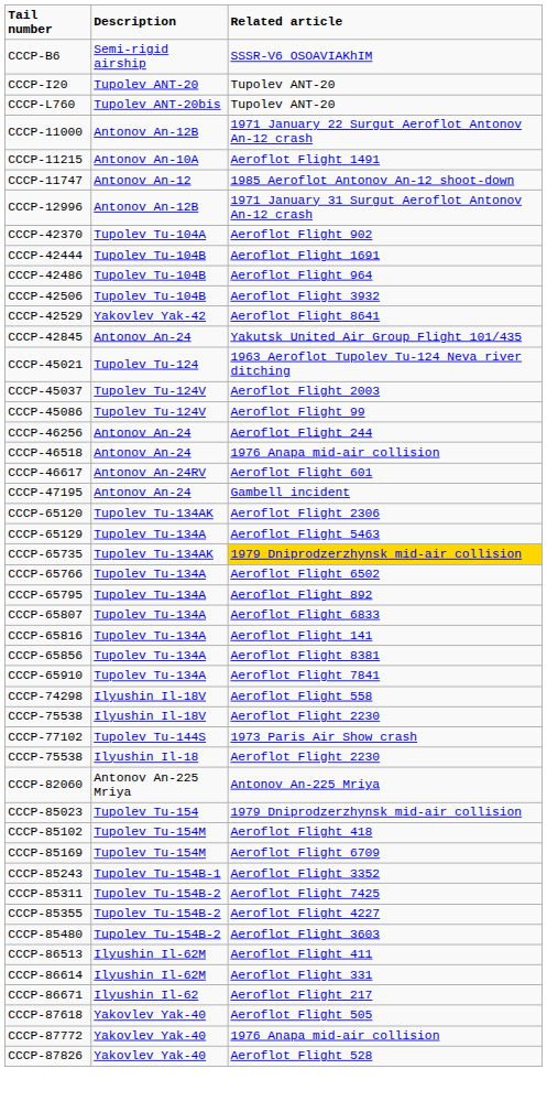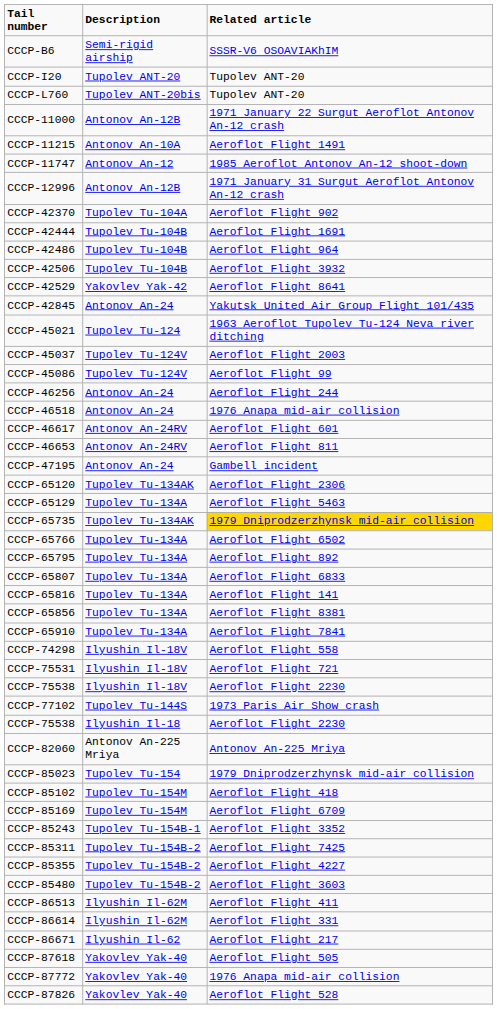 <table class="wikitable" width="90%">
 <tr>
 <td><strong>Tail number</strong></td>
 <td><strong>Description</strong></td>
 <td><strong>Related article</strong></td>
 </tr>
 <tr>
 <td>CCCP-B6</td>
 <td><a href='#'>Semi-rigid airship</a></td>
 <td><a href='#'>SSSR-V6 OSOAVIAKhIM</a></td>
 </tr>
 <tr>
 <td>CCCP-I20</td>
 <td><a href='#'>Tupolev ANT-20</a></td>
 <td>Tupolev ANT-20</td>
 </tr>
 <tr>
 <td>CCCP-L760</td>
 <td><a href='#'>Tupolev ANT-20bis</a></td>
 <td>Tupolev ANT-20</td>
 </tr>
 <tr>
 <td>CCCP-11000</td>
 <td><a href='#'>Antonov An-12B</a></td>
 <td><a href='#'>1971 January 22 Surgut Aeroflot Antonov An-12 crash</a></td>
 </tr>
 <tr>
 <td>CCCP-11215</td>
 <td><a href='#'>Antonov An-10A</a></td>
 <td><a href='#'>Aeroflot Flight 1491</a></td>
 </tr>
 <tr>
 <td>CCCP-11747</td>
 <td><a href='#'>Antonov An-12</a></td>
 <td><a href='#'>1985 Aeroflot Antonov An-12 shoot-down</a></td>
 </tr>
 <tr>
 <td>CCCP-12996</td>
 <td><a href='#'>Antonov An-12B</a></td>
 <td><a href='#'>1971 January 31 Surgut Aeroflot Antonov An-12 crash</a></td>
 </tr>
 <tr>
 <td>CCCP-42370</td>
 <td><a href='#'>Tupolev Tu-104A</a></td>
 <td><a href='#'>Aeroflot Flight 902</a></td>
 </tr>
 <tr>
 <td>CCCP-42444</td>
 <td><a href='#'>Tupolev Tu-104B</a></td>
 <td><a href='#'>Aeroflot Flight 1691</a></td>
 </tr>
 <tr>
 <td>CCCP-42486</td>
 <td><a href='#'>Tupolev Tu-104B</a></td>
 <td><a href='#'>Aeroflot Flight 964</a></td>
 </tr>
 <tr>
 <td>CCCP-42506</td>
 <td><a href='#'>Tupolev Tu-104B</a></td>
 <td><a href='#'>Aeroflot Flight 3932</a></td>
 </tr>
 <tr>
 <td>CCCP-42529</td>
 <td><a href='#'>Yakovlev Yak-42</a></td>
 <td><a href='#'>Aeroflot Flight 8641</a></td>
 </tr>
 <tr>
 <td>CCCP-42845</td>
 <td><a href='#'>Antonov An-24</a></td>
 <td><a href='#'>Yakutsk United Air Group Flight 101/435</a></td>
 </tr>
 <tr>
 <td>СCСР-45021</td>
 <td><a href='#'>Tupolev Tu-124</a></td>
 <td><a href='#'>1963 Aeroflot Tupolev Tu-124 Neva river ditching</a></td>
 </tr>
 <tr>
 <td>CCCP-45037</td>
 <td><a href='#'>Tupolev Tu-124V</a></td>
 <td><a href='#'>Aeroflot Flight 2003</a></td>
 </tr>
 <tr>
 <td>CCCP-45086</td>
 <td><a href='#'>Tupolev Tu-124V</a></td>
 <td><a href='#'>Aeroflot Flight 99</a></td>
 </tr>
 <tr>
 <td>CCCP-46256</td>
 <td><a href='#'>Antonov An-24</a></td>
 <td><a href='#'>Aeroflot Flight 244</a></td>
 </tr>
 <tr>
 <td>CCCP-46518</td>
 <td><a href='#'>Antonov An-24</a></td>
 <td><a href='#'>1976 Anapa mid-air collision</a></td>
 </tr>
 <tr>
 <td>CCCP-46617</td>
 <td><a href='#'>Antonov An-24RV</a></td>
 <td><a href='#'>Aeroflot Flight 601</a></td>
 </tr>
 <tr>
+<td>CCCP-46653</td>
+<td><a href='#'>Antonov An-24RV</a></td>
+<td><a href='#'>Aeroflot Flight 811</a></td>
+</tr>
+<tr>
 <td>CCCP-47195</td>
 <td><a href='#'>Antonov An-24</a></td>
 <td><a href='#'>Gambell incident</a></td>
 </tr>
 <tr>
 <td>CCCP-65120</td>
 <td><a href='#'>Tupolev Tu-134AK</a></td>
 <td><a href='#'>Aeroflot Flight 2306</a></td>
 </tr>
 <tr>
 <td>CCCP-65129</td>
 <td><a href='#'>Tupolev Tu-134A</a></td>
 <td><a href='#'>Aeroflot Flight 5463</a></td>
 </tr>
 <tr>
 <td>CCCP-65735</td>
 <td><a href='#'>Tupolev Tu-134AK</a></td>
 <td style="background: gold;"><a href='#'>1979 Dniprodzerzhynsk mid-air collision</a></td>
 </tr>
 <tr>
 <td>CCCP-65766</td>
 <td><a href='#'>Tupolev Tu-134A</a></td>
 <td><a href='#'>Aeroflot Flight 6502</a></td>
 </tr>
 <tr>
 <td>CCCP-65795</td>
 <td><a href='#'>Tupolev Tu-134A</a></td>
 <td><a href='#'>Aeroflot Flight 892</a></td>
 </tr>
 <tr>
 <td>CCCP-65807</td>
 <td><a href='#'>Tupolev Tu-134A</a></td>
 <td><a href='#'>Aeroflot Flight 6833</a></td>
 </tr>
 <tr>
 <td>CCCP-65816</td>
 <td><a href='#'>Tupolev Tu-134A</a></td>
 <td><a href='#'>Aeroflot Flight 141</a></td>
 </tr>
 <tr>
 <td>CCCP-65856</td>
 <td><a href='#'>Tupolev Tu-134A</a></td>
 <td><a href='#'>Aeroflot Flight 8381</a></td>
 </tr>
 <tr>
 <td>CCCP-65910</td>
 <td><a href='#'>Tupolev Tu-134A</a></td>
 <td><a href='#'>Aeroflot Flight 7841</a></td>
 </tr>
 <tr>
 <td>CCCP-74298</td>
 <td><a href='#'>Ilyushin Il-18V</a></td>
 <td><a href='#'>Aeroflot Flight 558</a></td>
+</tr>
+<tr>
+<td>CCCP-75531</td>
+<td><a href='#'>Ilyushin Il-18V</a></td>
+<td><a href='#'>Aeroflot Flight 721</a></td>
 </tr>
 <tr>
 <td>CCCP-75538</td>
 <td><a href='#'>Ilyushin Il-18V</a></td>
 <td><a href='#'>Aeroflot Flight 2230</a></td>
 </tr>
 <tr>
 <td>CCCP-77102</td>
 <td><a href='#'>Tupolev Tu-144S</a></td>
 <td><a href='#'>1973 Paris Air Show crash</a></td>
 </tr>
 <tr>
 <td>CCCP-75538</td>
 <td><a href='#'>Ilyushin Il-18</a></td>
 <td><a href='#'>Aeroflot Flight 2230</a></td>
 </tr>
 <tr>
 <td>CCCP-82060</td>
 <td>Antonov An-225 Mriya</td>
 <td><a href='#'>Antonov An-225 Mriya</a></td>
 </tr>
 <tr>
 <td>CCCP-85023</td>
 <td><a href='#'>Tupolev Tu-154</a></td>
 <td><a href='#'>1979 Dniprodzerzhynsk mid-air collision</a></td>
 </tr>
 <tr>
 <td>CCCP-85102</td>
 <td><a href='#'>Tupolev Tu-154M</a></td>
 <td><a href='#'>Aeroflot Flight 418</a></td>
 </tr>
 <tr>
 <td>CCCP-85169</td>
 <td><a href='#'>Tupolev Tu-154M</a></td>
 <td><a href='#'>Aeroflot Flight 6709</a></td>
 </tr>
 <tr>
 <td>CCCP-85243</td>
 <td><a href='#'>Tupolev Tu-154B-1</a></td>
 <td><a href='#'>Aeroflot Flight 3352</a></td>
 </tr>
 <tr>
 <td>CCCP-85311</td>
 <td><a href='#'>Tupolev Tu-154B-2</a></td>
 <td><a href='#'>Aeroflot Flight 7425</a></td>
 </tr>
 <tr>
 <td>CCCP-85355</td>
 <td><a href='#'>Tupolev Tu-154B-2</a></td>
 <td><a href='#'>Aeroflot Flight 4227</a></td>
 </tr>
 <tr>
 <td>CCCP-85480</td>
 <td><a href='#'>Tupolev Tu-154B-2</a></td>
 <td><a href='#'>Aeroflot Flight 3603</a></td>
 </tr>
 <tr>
 <td>CCCP-86513</td>
 <td><a href='#'>Ilyushin Il-62M</a></td>
 <td><a href='#'>Aeroflot Flight 411</a></td>
 </tr>
 <tr>
 <td>CCCP-86614</td>
 <td><a href='#'>Ilyushin Il-62M</a></td>
 <td><a href='#'>Aeroflot Flight 331</a></td>
 </tr>
 <tr>
 <td>CCCP-86671</td>
 <td><a href='#'>Ilyushin Il-62</a></td>
 <td><a href='#'>Aeroflot Flight 217</a></td>
 </tr>
 <tr>
 <td>CCCP-87618</td>
 <td><a href='#'>Yakovlev Yak-40</a></td>
 <td><a href='#'>Aeroflot Flight 505</a></td>
 </tr>
 <tr>
 <td>CCCP-87772</td>
 <td><a href='#'>Yakovlev Yak-40</a></td>
 <td><a href='#'>1976 Anapa mid-air collision</a></td>
 </tr>
 <tr>
 <td>CCCP-87826</td>
 <td><a href='#'>Yakovlev Yak-40</a></td>
 <td><a href='#'>Aeroflot Flight 528</a></td>
 </tr>
 </table>
